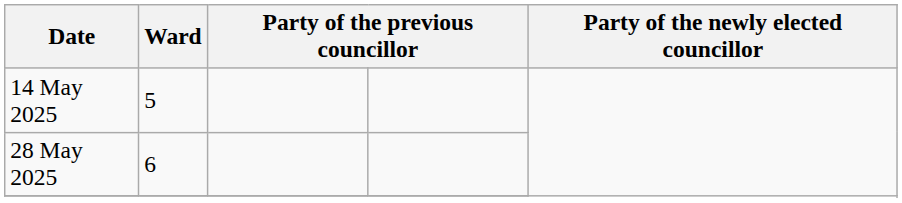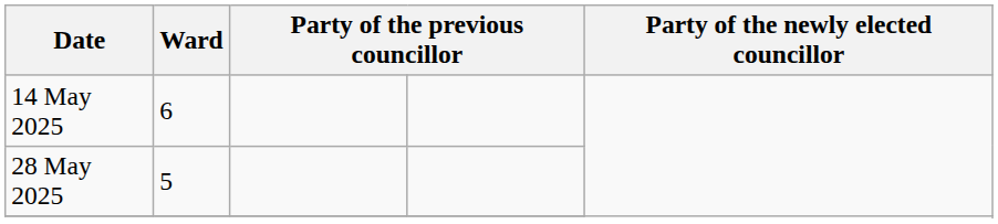 <table class="wikitable">
 <tr>
 <th>Date</th>
 <th>Ward</th>
 <th colspan=2>Party of the previous councillor</th>
 <th colspan=2>Party of the newly elected councillor</th>
 </tr>
 <tr>
 <td>14 May 2025</td>
-<td>5</td>
+<td>6</td>
 <td></td>
 <td></td>
 </tr>
 <tr>
 <td>28 May 2025</td>
-<td>6</td>
+<td>5</td>
 <td></td>
 <td></td>
 </tr>
 <tr>
 </tr>
 </table>
